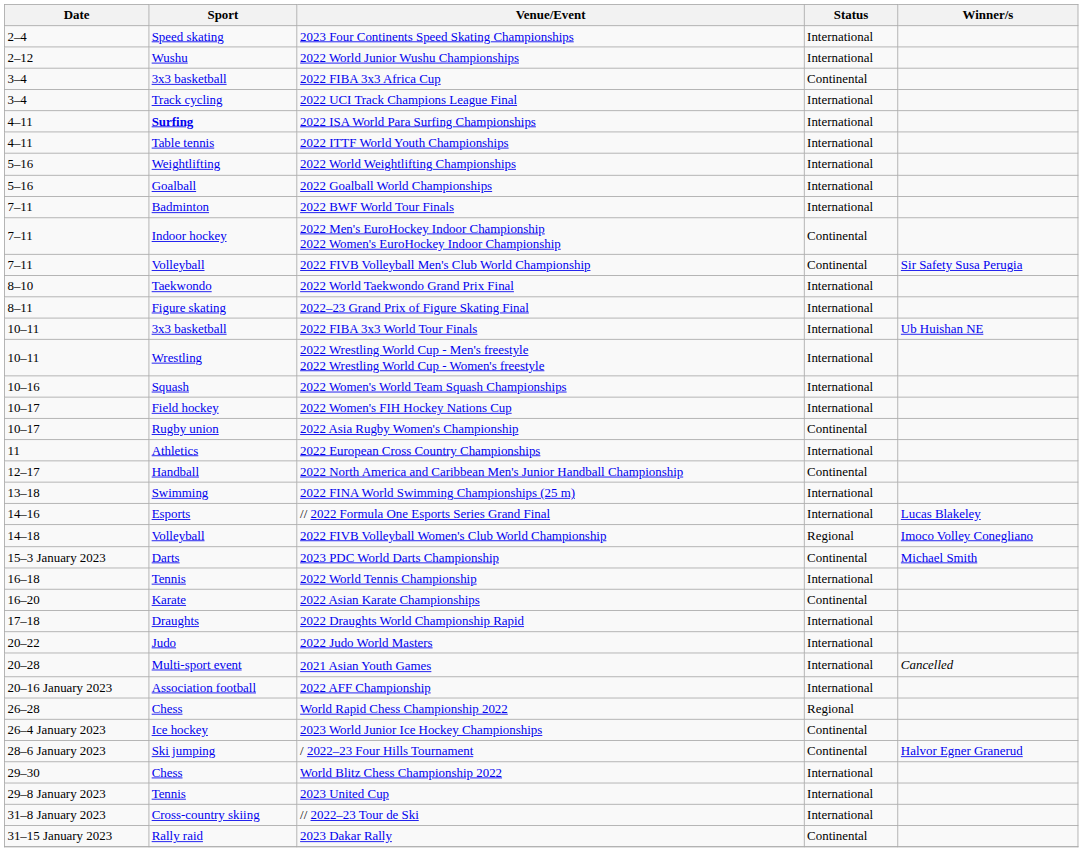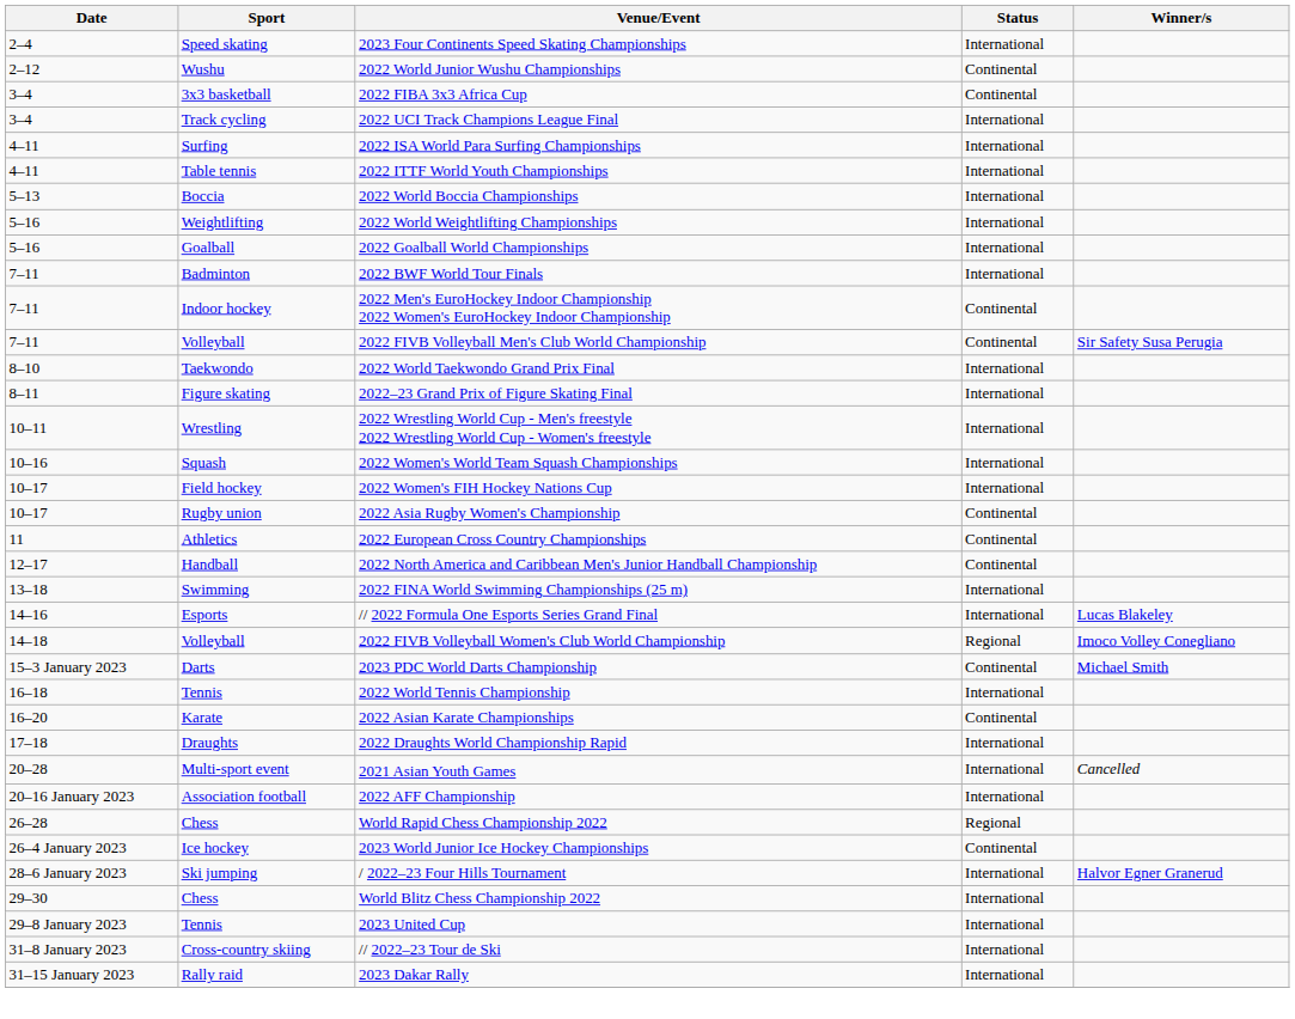 <table class="wikitable source" style="font-size:95%; width: 100%">
 <tr>
 <th>Date</th>
 <th>Sport</th>
 <th>Venue/Event</th>
 <th>Status</th>
 <th>Winner/s</th>
 </tr>
 <tr>
 <td>2–4</td>
 <td><a href='#'>Speed skating</a></td>
 <td> <a href='#'>2023 Four Continents Speed Skating Championships</a></td>
 <td>International</td>
 <td></td>
 </tr>
 <tr>
 <td>2–12</td>
 <td><a href='#'>Wushu</a></td>
 <td> <a href='#'>2022 World Junior Wushu Championships</a></td>
-<td>International</td>
+<td>Continental</td>
 <td></td>
 </tr>
 <tr>
 <td>3–4</td>
 <td><a href='#'>3x3 basketball</a></td>
 <td> <a href='#'>2022 FIBA 3x3 Africa Cup</a></td>
 <td>Continental</td>
 <td></td>
 </tr>
 <tr>
 <td>3–4</td>
 <td><a href='#'>Track cycling</a></td>
 <td> <a href='#'>2022 UCI Track Champions League Final</a></td>
 <td>International</td>
 <td></td>
 </tr>
 <tr>
 <td>4–11</td>
-<td><strong><a href='#'>Surfing</a></strong></td>
+<td><a href='#'>Surfing</a></td>
 <td> <a href='#'>2022 ISA World Para Surfing Championships</a></td>
 <td>International</td>
 <td></td>
 </tr>
 <tr>
 <td>4–11</td>
 <td><a href='#'>Table tennis</a></td>
 <td> <a href='#'>2022 ITTF World Youth Championships</a></td>
+<td>International</td>
+<td></td>
+</tr>
+<tr>
+<td>5–13</td>
+<td><a href='#'>Boccia</a></td>
+<td> <a href='#'>2022 World Boccia Championships</a></td>
 <td>International</td>
 <td></td>
 </tr>
 <tr>
 <td>5–16</td>
 <td><a href='#'>Weightlifting</a></td>
 <td> <a href='#'>2022 World Weightlifting Championships</a></td>
 <td>International</td>
 <td></td>
 </tr>
 <tr>
 <td>5–16</td>
 <td><a href='#'>Goalball</a></td>
 <td> <a href='#'>2022 Goalball World Championships</a></td>
 <td>International</td>
 <td></td>
 </tr>
 <tr>
 <td>7–11</td>
 <td><a href='#'>Badminton</a></td>
 <td> <a href='#'>2022 BWF World Tour Finals</a></td>
 <td>International</td>
 <td></td>
 </tr>
 <tr>
 <td>7–11</td>
 <td><a href='#'>Indoor hockey</a></td>
 <td> <a href='#'>2022 Men's EuroHockey Indoor Championship</a><br> <a href='#'>2022 Women's EuroHockey Indoor Championship</a></td>
 <td>Continental</td>
 <td></td>
 </tr>
 <tr>
 <td>7–11</td>
 <td><a href='#'>Volleyball</a></td>
 <td> <a href='#'>2022 FIVB Volleyball Men's Club World Championship</a></td>
 <td>Continental</td>
 <td> <a href='#'>Sir Safety Susa Perugia</a></td>
 </tr>
 <tr>
 <td>8–10</td>
 <td><a href='#'>Taekwondo</a></td>
 <td> <a href='#'>2022 World Taekwondo Grand Prix Final</a></td>
 <td>International</td>
 <td></td>
 </tr>
 <tr>
 <td>8–11</td>
 <td><a href='#'>Figure skating</a></td>
 <td> <a href='#'>2022–23 Grand Prix of Figure Skating Final</a></td>
 <td>International</td>
 <td></td>
 </tr>
 <tr>
 <td>10–11</td>
-<td><a href='#'>3x3 basketball</a></td>
-<td> <a href='#'>2022 FIBA 3x3 World Tour Finals</a></td>
-<td>International</td>
-<td> <a href='#'>Ub Huishan NE</a></td>
-</tr>
-<tr>
-<td>10–11</td>
 <td><a href='#'>Wrestling</a></td>
 <td> <a href='#'>2022 Wrestling World Cup - Men's freestyle</a><br> <a href='#'>2022 Wrestling World Cup - Women's freestyle</a></td>
 <td>International</td>
 <td></td>
 </tr>
 <tr>
 <td>10–16</td>
 <td><a href='#'>Squash</a></td>
 <td> <a href='#'>2022 Women's World Team Squash Championships</a></td>
 <td>International</td>
 <td></td>
 </tr>
 <tr>
 <td>10–17</td>
 <td><a href='#'>Field hockey</a></td>
 <td> <a href='#'>2022 Women's FIH Hockey Nations Cup</a></td>
 <td>International</td>
 <td></td>
 </tr>
 <tr>
 <td>10–17</td>
 <td><a href='#'>Rugby union</a></td>
 <td> <a href='#'>2022 Asia Rugby Women's Championship</a></td>
 <td>Continental</td>
 <td></td>
 </tr>
 <tr>
 <td>11</td>
 <td><a href='#'>Athletics</a></td>
 <td> <a href='#'>2022 European Cross Country Championships</a></td>
-<td>International</td>
+<td>Continental</td>
 <td></td>
 </tr>
 <tr>
 <td>12–17</td>
 <td><a href='#'>Handball</a></td>
 <td> <a href='#'>2022 North America and Caribbean Men's Junior Handball Championship</a></td>
 <td>Continental</td>
 <td></td>
 </tr>
 <tr>
 <td>13–18</td>
 <td><a href='#'>Swimming</a></td>
 <td> <a href='#'>2022 FINA World Swimming Championships (25 m)</a></td>
 <td>International</td>
 <td></td>
 </tr>
 <tr>
 <td>14–16</td>
 <td><a href='#'>Esports</a></td>
 <td>// <a href='#'>2022 Formula One Esports Series Grand Final</a></td>
 <td>International</td>
 <td> <a href='#'>Lucas Blakeley</a></td>
 </tr>
 <tr>
 <td>14–18</td>
 <td><a href='#'>Volleyball</a></td>
 <td> <a href='#'>2022 FIVB Volleyball Women's Club World Championship</a></td>
 <td>Regional</td>
 <td> <a href='#'>Imoco Volley Conegliano</a></td>
 </tr>
 <tr>
 <td>15–3 January 2023</td>
 <td><a href='#'>Darts</a></td>
 <td> <a href='#'>2023 PDC World Darts Championship</a></td>
 <td>Continental</td>
 <td> <a href='#'>Michael Smith</a></td>
 </tr>
 <tr>
 <td>16–18</td>
 <td><a href='#'>Tennis</a></td>
 <td> <a href='#'>2022 World Tennis Championship</a></td>
 <td>International</td>
 <td></td>
 </tr>
 <tr>
 <td>16–20</td>
 <td><a href='#'>Karate</a></td>
 <td> <a href='#'>2022 Asian Karate Championships</a></td>
 <td>Continental</td>
 <td></td>
 </tr>
 <tr>
 <td>17–18</td>
 <td><a href='#'>Draughts</a></td>
 <td> <a href='#'>2022 Draughts World Championship Rapid</a></td>
 <td>International</td>
 <td></td>
 </tr>
 <tr>
-<td>20–22</td>
-<td><a href='#'>Judo</a></td>
-<td> <a href='#'>2022 Judo World Masters</a></td>
-<td>International</td>
-<td></td>
-</tr>
-<tr>
 <td>20–28</td>
 <td><a href='#'>Multi-sport event</a></td>
 <td> <a href='#'>2021 Asian Youth Games</a><sup></sup></td>
 <td>International</td>
 <td><em>Cancelled</em></td>
 </tr>
 <tr>
 <td>20–16 January 2023</td>
 <td><a href='#'>Association football</a></td>
 <td> <a href='#'>2022 AFF Championship</a></td>
 <td>International</td>
 <td></td>
 </tr>
 <tr>
 <td>26–28</td>
 <td><a href='#'>Chess</a></td>
 <td> <a href='#'>World Rapid Chess Championship 2022</a></td>
 <td>Regional</td>
 <td></td>
 </tr>
 <tr>
 <td>26–4 January 2023</td>
 <td><a href='#'>Ice hockey</a></td>
 <td> <a href='#'>2023 World Junior Ice Hockey Championships</a></td>
 <td>Continental</td>
 <td></td>
 </tr>
 <tr>
 <td>28–6 January 2023</td>
 <td><a href='#'>Ski jumping</a></td>
 <td>/ <a href='#'>2022–23 Four Hills Tournament</a></td>
-<td>Continental</td>
+<td>International</td>
 <td> <a href='#'>Halvor Egner Granerud</a></td>
 </tr>
 <tr>
 <td>29–30</td>
 <td><a href='#'>Chess</a></td>
 <td> <a href='#'>World Blitz Chess Championship 2022</a></td>
 <td>International</td>
 <td></td>
 </tr>
 <tr>
 <td>29–8 January 2023</td>
 <td><a href='#'>Tennis</a></td>
 <td> <a href='#'>2023 United Cup</a></td>
 <td>International</td>
 <td></td>
 </tr>
 <tr>
 <td>31–8 January 2023</td>
 <td><a href='#'>Cross-country skiing</a></td>
 <td>// <a href='#'>2022–23 Tour de Ski</a></td>
 <td>International</td>
 <td></td>
 </tr>
 <tr>
 <td>31–15 January 2023</td>
 <td><a href='#'>Rally raid</a></td>
 <td> <a href='#'>2023 Dakar Rally</a></td>
-<td>Continental</td>
+<td>International</td>
 <td></td>
 </tr>
 <tr>
 </tr>
 </table>
